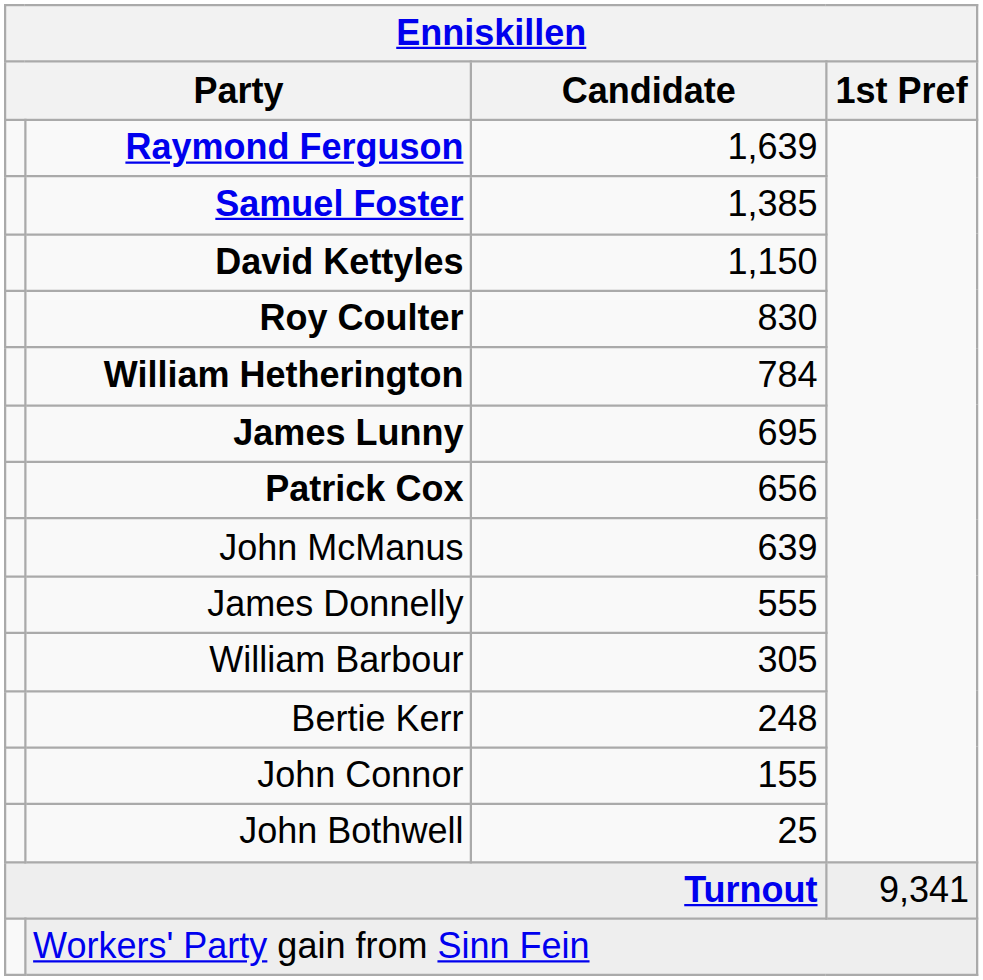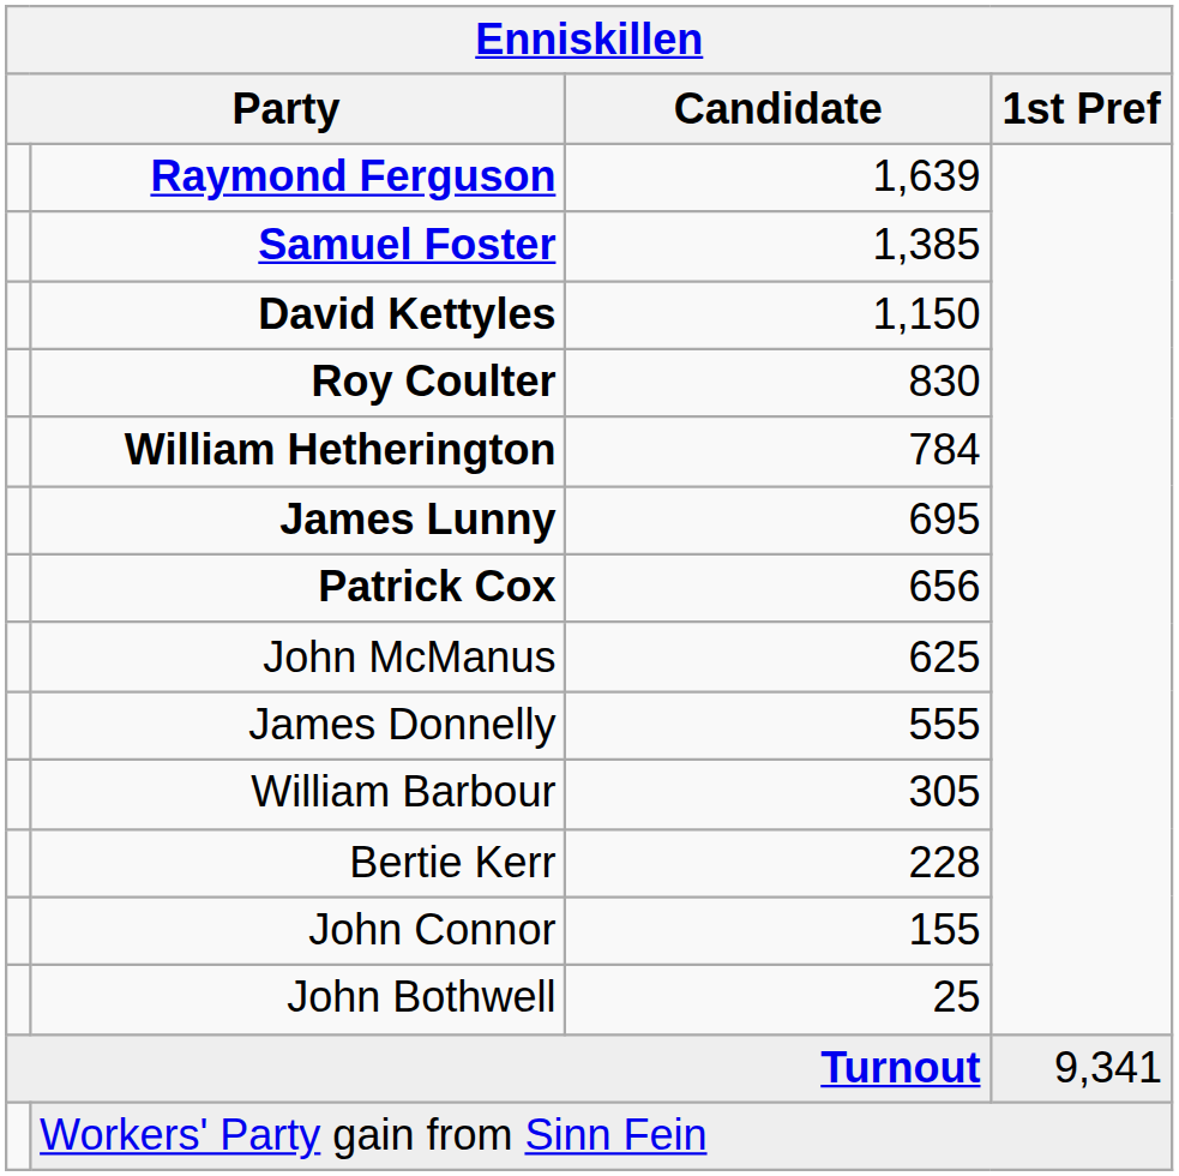 <table class="wikitable">
 <tr>
 <th colspan="4" align="center"><a href='#'>Enniskillen</a></th>
 </tr>
 <tr>
 <th colspan="2" align="center" width=200>Party</th>
 <th width=150>Candidate</th>
 <th width=60>1st Pref</th>
 </tr>
 <tr>
 <td></td>
 <td align="right"><strong><a href='#'>Raymond Ferguson</a></strong></td>
 <td align="right">1,639</td>
 </tr>
 <tr>
 <td></td>
 <td align="right"><strong><a href='#'>Samuel Foster</a></strong></td>
 <td align="right">1,385</td>
 </tr>
 <tr>
 <td></td>
 <td align="right"><strong>David Kettyles</strong></td>
 <td align="right">1,150</td>
 </tr>
 <tr>
 <td></td>
 <td align="right"><strong>Roy Coulter</strong></td>
 <td align="right">830</td>
 </tr>
 <tr>
 <td></td>
 <td align="right"><strong>William Hetherington</strong></td>
 <td align="right">784</td>
 </tr>
 <tr>
 <td></td>
 <td align="right"><strong>James Lunny</strong></td>
 <td align="right">695</td>
 </tr>
 <tr>
 <td></td>
 <td align="right"><strong>Patrick Cox</strong></td>
 <td align="right">656</td>
 </tr>
 <tr>
 <td></td>
 <td align="right">John McManus</td>
-<td align="right">639</td>
+<td align="right">625</td>
 </tr>
 <tr>
 <td></td>
 <td align="right">James Donnelly</td>
 <td align="right">555</td>
 </tr>
 <tr>
 <td></td>
 <td align="right">William Barbour</td>
 <td align="right">305</td>
 </tr>
 <tr>
 <td></td>
 <td align="right">Bertie Kerr</td>
-<td align="right">248</td>
+<td align="right">228</td>
 </tr>
 <tr>
 <td></td>
 <td align="right">John Connor</td>
 <td align="right">155</td>
 </tr>
 <tr>
 <td></td>
 <td align="right">John Bothwell</td>
 <td align="right">25</td>
 </tr>
 <tr bgcolor="EEEEEE">
 <td colspan=3 align="right"><strong><a href='#'>Turnout</a></strong></td>
 <td align="right">9,341</td>
 </tr>
 <tr>
 <td bgcolor=></td>
 <td colspan=3 bgcolor="EEEEEE"><a href='#'>Workers' Party</a> gain from <a href='#'>Sinn Fein</a></td>
 </tr>
 </table>
